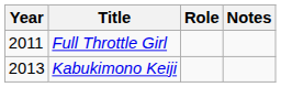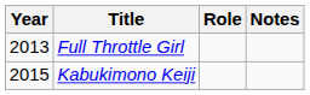 <table class="wikitable sortable">
 <tr>
 <th>Year</th>
 <th>Title</th>
 <th>Role</th>
 <th class="unsortable">Notes</th>
 </tr>
 <tr>
-<td>2011</td>
+<td>2013</td>
 <td><em><a href='#'>Full Throttle Girl</a></em></td>
 <td></td>
 <td></td>
 </tr>
 <tr>
-<td>2013</td>
+<td>2015</td>
 <td><em><a href='#'>Kabukimono Keiji</a></em></td>
 <td></td>
 <td></td>
 </tr>
 </table>
